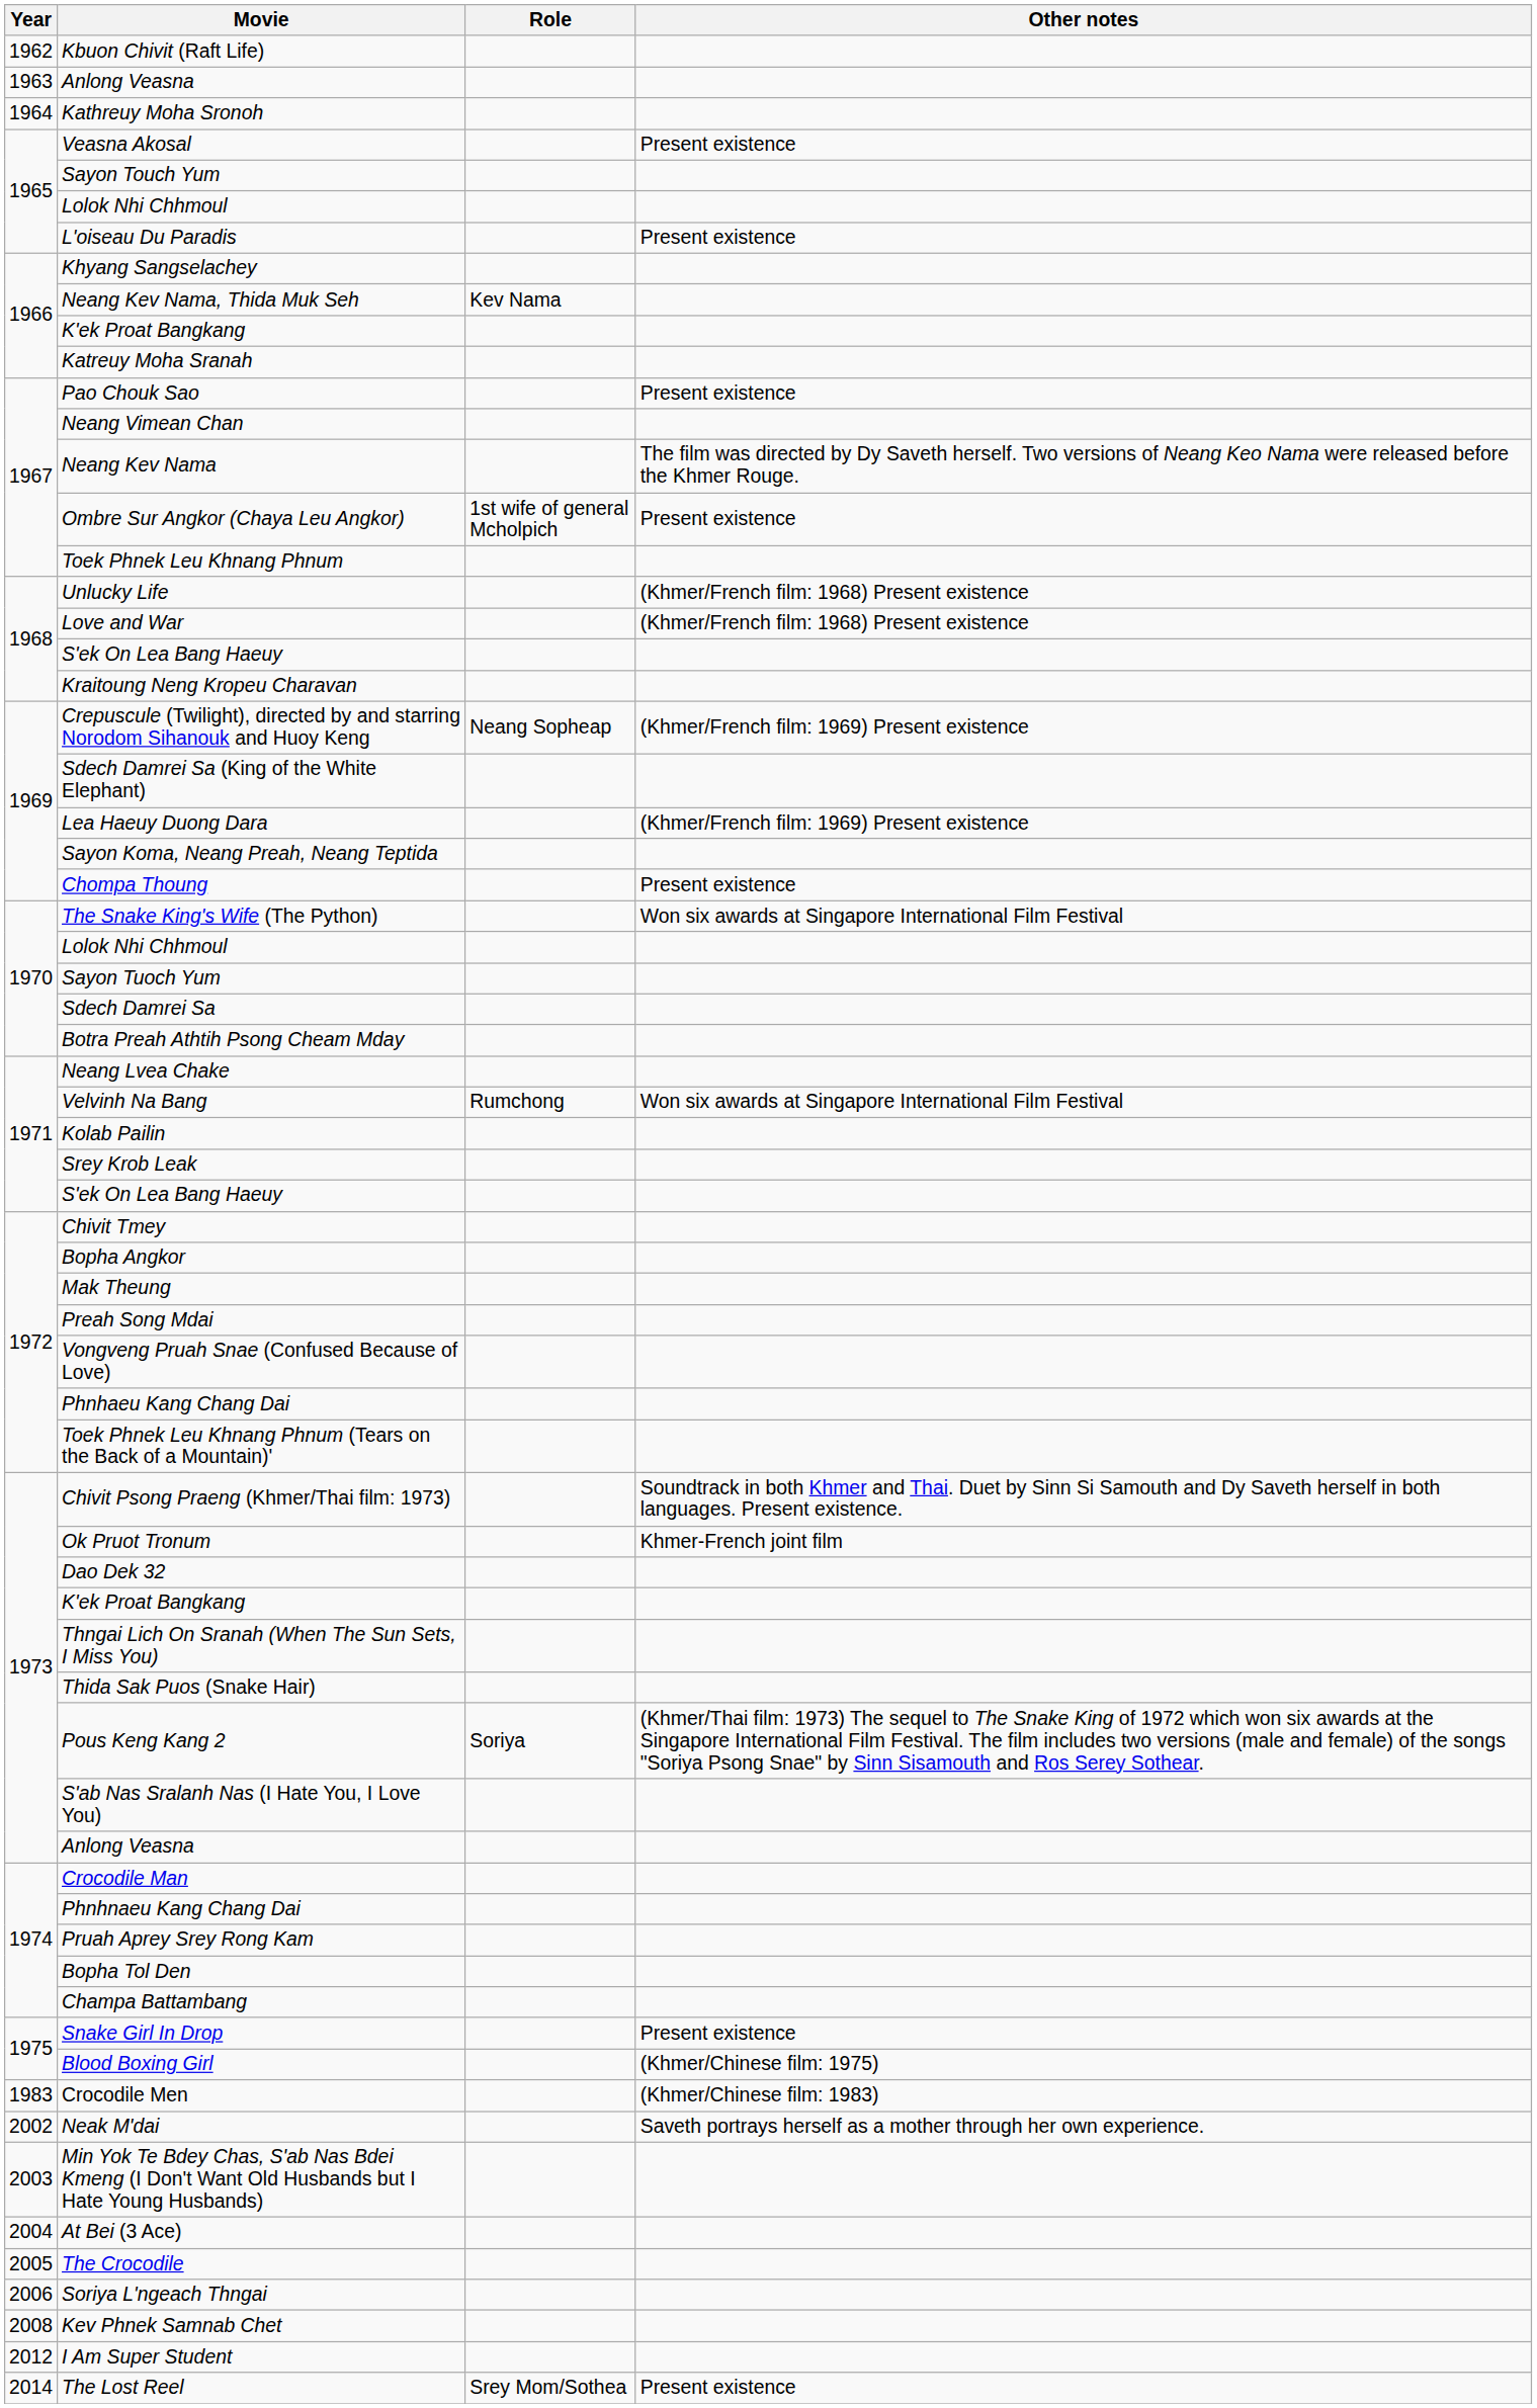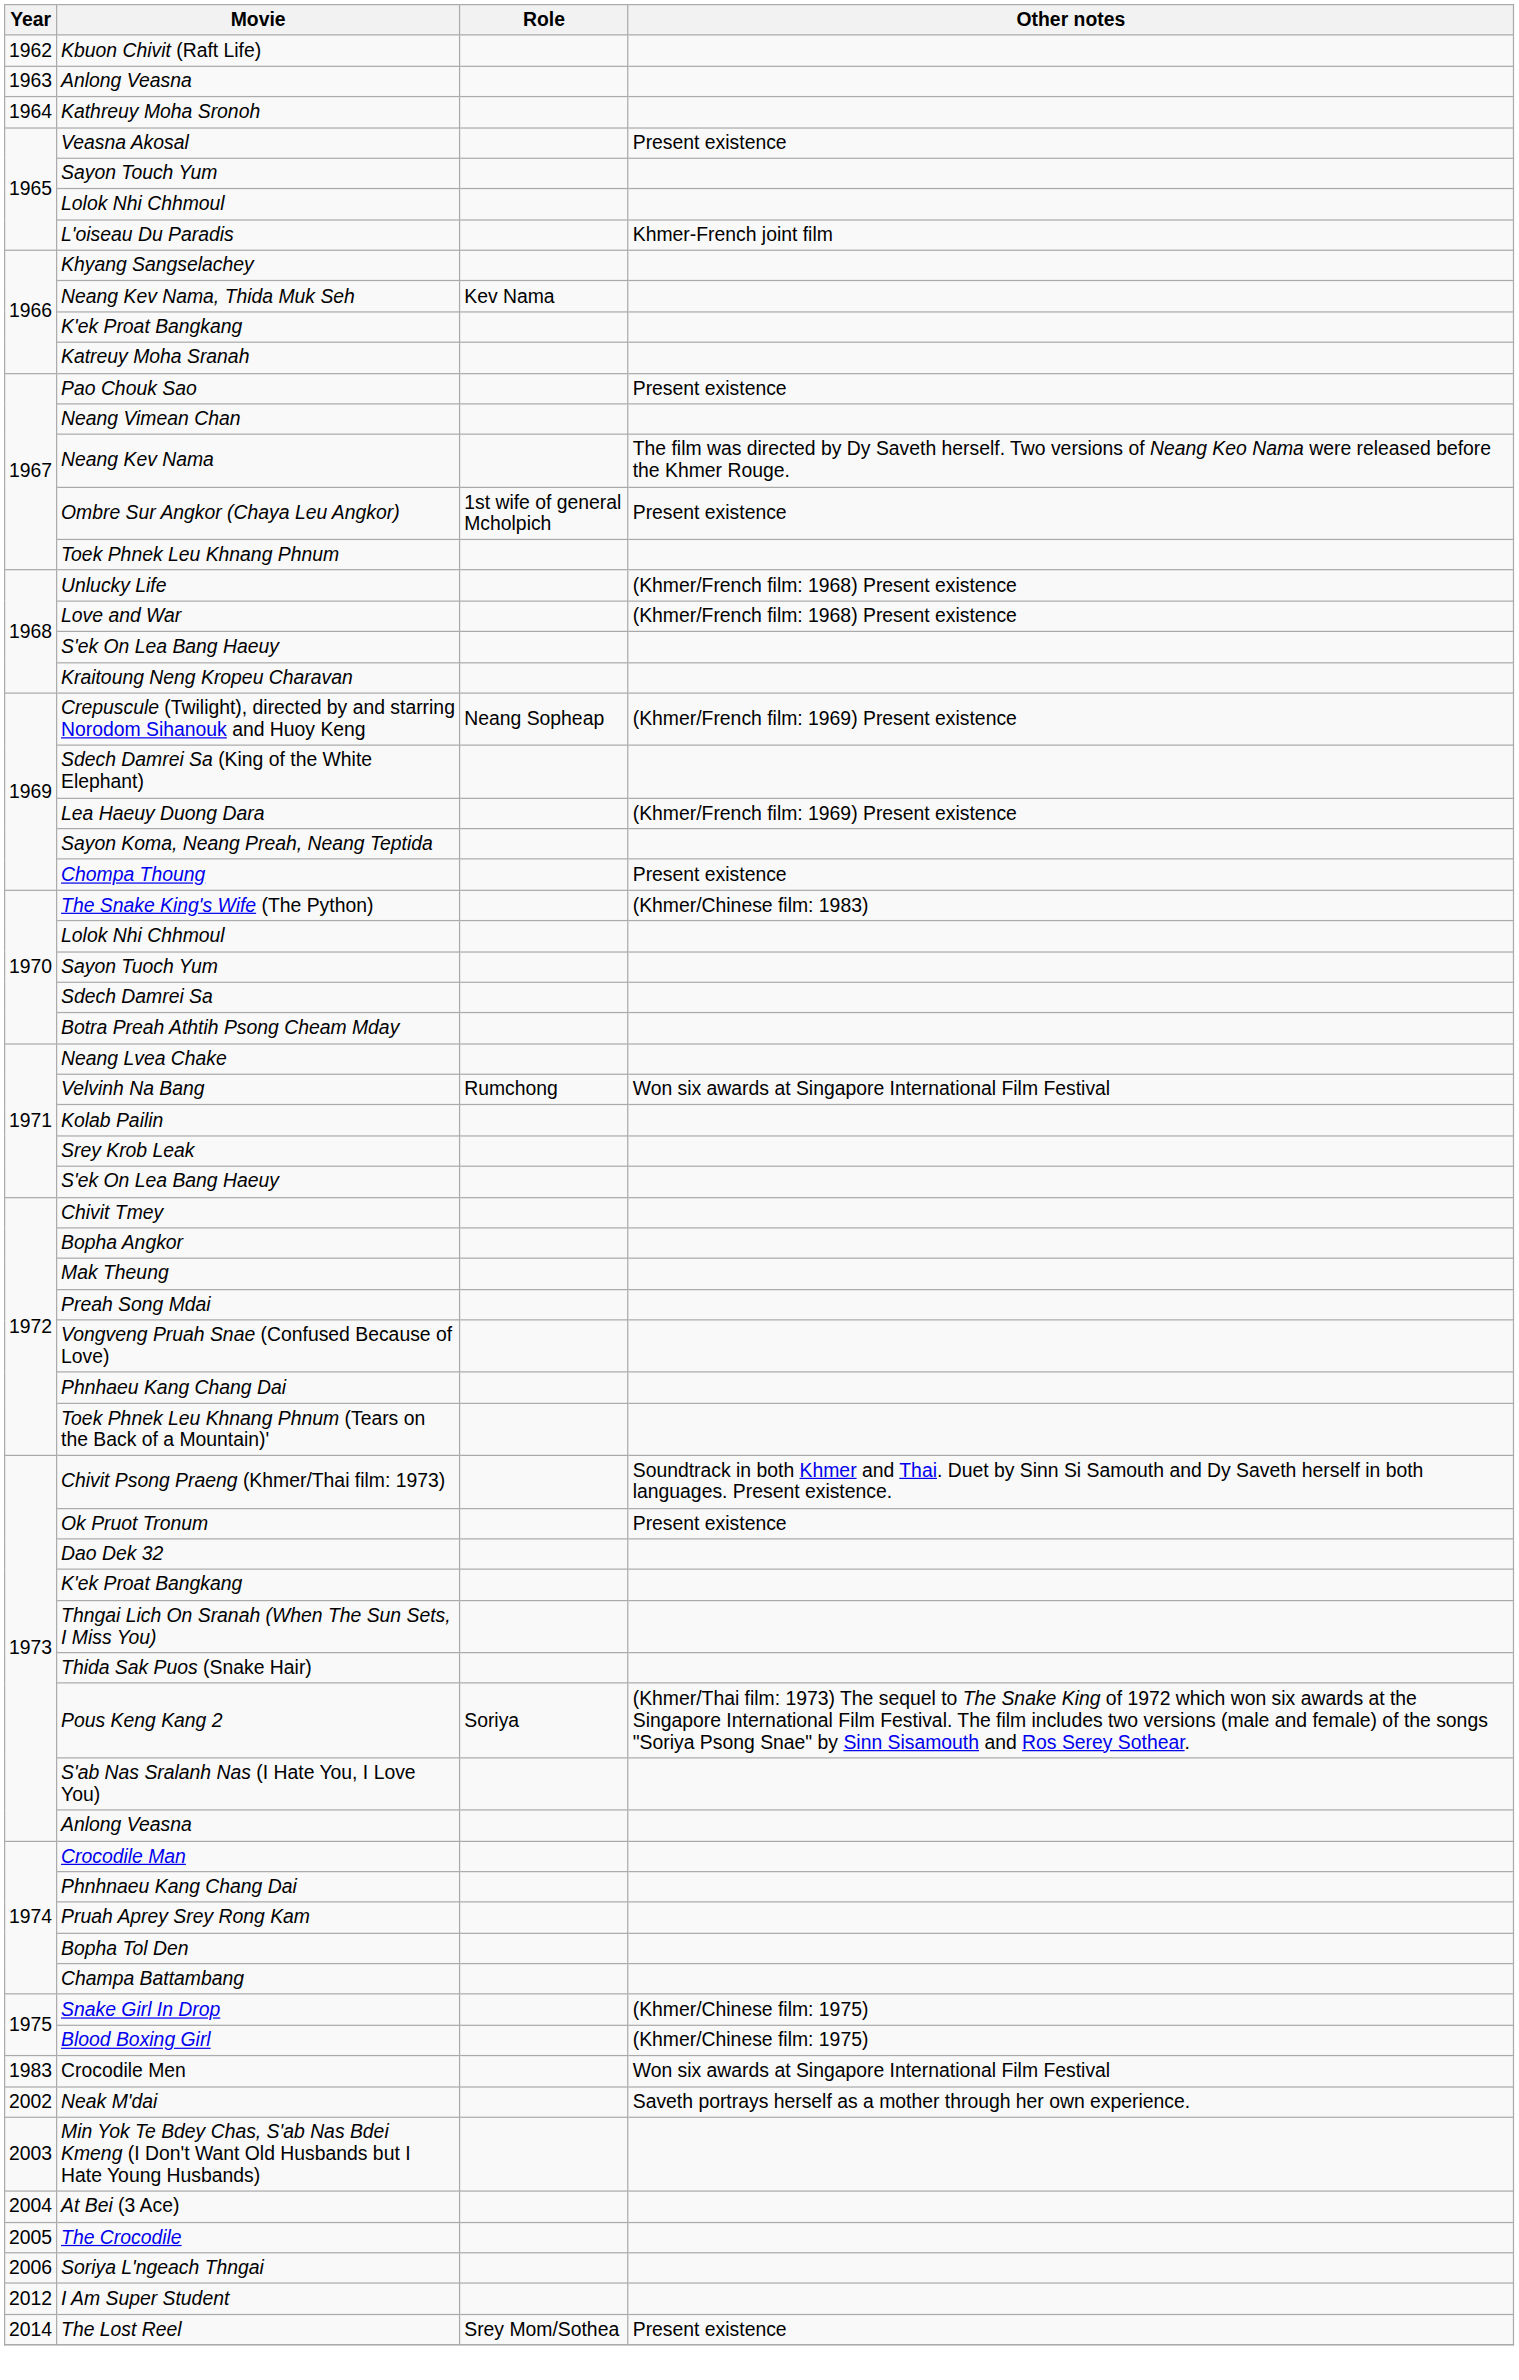 <table class="wikitable">
 <tr>
 <th>Year</th>
 <th>Movie</th>
 <th>Role</th>
 <th>Other notes</th>
 </tr>
 <tr>
 <td>1962</td>
 <td><em>Kbuon Chivit</em> (Raft Life)</td>
 <td></td>
 <td></td>
 </tr>
 <tr>
 <td>1963</td>
 <td><em>Anlong Veasna</em></td>
 <td></td>
 <td></td>
 </tr>
 <tr>
 <td>1964</td>
 <td><em>Kathreuy Moha Sronoh</em></td>
 <td></td>
 <td></td>
 </tr>
 <tr>
 <td rowspan=4>1965</td>
 <td><em>Veasna Akosal</em></td>
 <td></td>
 <td>Present existence</td>
 </tr>
 <tr>
 <td><em>Sayon Touch Yum</em></td>
 <td></td>
 <td></td>
 </tr>
 <tr>
 <td><em>Lolok Nhi Chhmoul</em></td>
 <td></td>
 <td></td>
 </tr>
 <tr>
 <td><em>L'oiseau Du Paradis</em></td>
 <td></td>
-<td>Present existence</td>
+<td>Khmer-French joint film</td>
 </tr>
 <tr>
 <td rowspan=4>1966</td>
 <td><em>Khyang Sangselachey</em></td>
 <td></td>
 <td></td>
 </tr>
 <tr>
 <td><em>Neang Kev Nama, Thida Muk Seh</em></td>
 <td>Kev Nama</td>
 <td></td>
 </tr>
 <tr>
 <td><em>K'ek Proat Bangkang</em></td>
 <td></td>
 <td></td>
 </tr>
 <tr>
 <td><em>Katreuy Moha Sranah</em></td>
 <td></td>
 <td></td>
 </tr>
 <tr>
 <td rowspan=5>1967</td>
 <td><em>Pao Chouk Sao</em></td>
 <td></td>
 <td>Present existence</td>
 </tr>
 <tr>
 <td><em>Neang Vimean Chan</em></td>
 <td></td>
 <td></td>
 </tr>
 <tr>
 <td><em>Neang Kev Nama</em></td>
 <td></td>
 <td>The film was directed by Dy Saveth herself. Two versions of <em>Neang Keo Nama</em> were released before the Khmer Rouge.</td>
 </tr>
 <tr>
 <td><em>Ombre Sur Angkor (Chaya Leu Angkor)</em></td>
 <td>1st wife of general Mcholpich</td>
 <td>Present existence</td>
 </tr>
 <tr>
 <td><em>Toek Phnek Leu Khnang Phnum</em></td>
 <td></td>
 <td></td>
 </tr>
 <tr>
 <td rowspan=4>1968</td>
 <td><em>Unlucky Life</em></td>
 <td></td>
 <td>(Khmer/French film: 1968) Present existence</td>
 </tr>
 <tr>
 <td><em>Love and War</em></td>
 <td></td>
 <td>(Khmer/French film: 1968) Present existence</td>
 </tr>
 <tr>
 <td><em>S'ek On Lea Bang Haeuy</em></td>
 <td></td>
 <td></td>
 </tr>
 <tr>
 <td><em>Kraitoung Neng Kropeu Charavan</em></td>
 <td></td>
 <td></td>
 </tr>
 <tr>
 <td rowspan=5>1969</td>
 <td><em>Crepuscule</em> (Twilight), directed by and starring <a href='#'>Norodom Sihanouk</a> and Huoy Keng</td>
 <td>Neang Sopheap</td>
 <td>(Khmer/French film: 1969) Present existence</td>
 </tr>
 <tr>
 <td><em>Sdech Damrei Sa</em> (King of the White Elephant)</td>
 <td></td>
 <td></td>
 </tr>
 <tr>
 <td><em>Lea Haeuy Duong Dara</em></td>
 <td></td>
 <td>(Khmer/French film: 1969) Present existence</td>
 </tr>
 <tr>
 <td><em>Sayon Koma, Neang Preah, Neang Teptida</em></td>
 <td></td>
 <td></td>
 </tr>
 <tr>
 <td><em><a href='#'>Chompa Thoung</a></em></td>
 <td></td>
 <td>Present existence</td>
 </tr>
 <tr>
 <td rowspan=5>1970</td>
 <td><em><a href='#'>The Snake King's Wife</a></em> (The Python)</td>
 <td></td>
-<td>Won six awards at Singapore International Film Festival</td>
+<td>(Khmer/Chinese film: 1983)</td>
 </tr>
 <tr>
 <td><em>Lolok Nhi Chhmoul</em></td>
 <td></td>
 <td></td>
 </tr>
 <tr>
 <td><em>Sayon Tuoch Yum</em></td>
 <td></td>
 <td></td>
 </tr>
 <tr>
 <td><em>Sdech Damrei Sa</em></td>
 <td></td>
 <td></td>
 </tr>
 <tr>
 <td><em>Botra Preah Athtih Psong Cheam Mday</em></td>
 <td></td>
 <td></td>
 </tr>
 <tr>
 <td rowspan=5>1971</td>
 <td><em>Neang Lvea Chake</em></td>
 <td></td>
 <td></td>
 </tr>
 <tr>
 <td><em>Velvinh Na Bang</em></td>
 <td>Rumchong</td>
 <td>Won six awards at Singapore International Film Festival</td>
 </tr>
 <tr>
 <td><em>Kolab Pailin</em></td>
 <td></td>
 <td></td>
 </tr>
 <tr>
 <td><em>Srey Krob Leak</em></td>
 <td></td>
 <td></td>
 </tr>
 <tr>
 <td><em>S'ek On Lea Bang Haeuy</em></td>
 <td></td>
 <td></td>
 </tr>
 <tr>
 <td rowspan=7>1972</td>
 <td><em>Chivit Tmey</em></td>
 <td></td>
 <td></td>
 </tr>
 <tr>
 <td><em>Bopha Angkor</em></td>
 <td></td>
 <td></td>
 </tr>
 <tr>
 <td><em>Mak Theung</em></td>
 <td></td>
 <td></td>
 </tr>
 <tr>
 <td><em>Preah Song Mdai</em></td>
 <td></td>
 <td></td>
 </tr>
 <tr>
 <td><em>Vongveng Pruah Snae</em> (Confused Because of Love)</td>
 <td></td>
 <td></td>
 </tr>
 <tr>
 <td><em>Phnhaeu Kang Chang Dai</em></td>
 <td></td>
 <td></td>
 </tr>
 <tr>
 <td><em>Toek Phnek Leu Khnang Phnum</em> (Tears on the Back of a Mountain)'</td>
 <td></td>
 <td></td>
 </tr>
 <tr>
 <td rowspan=9>1973</td>
 <td><em>Chivit Psong Praeng</em> (Khmer/Thai film: 1973)</td>
 <td></td>
 <td>Soundtrack in both <a href='#'>Khmer</a> and <a href='#'>Thai</a>. Duet by Sinn Si Samouth and Dy Saveth herself in both languages. Present existence.</td>
 </tr>
 <tr>
 <td><em>Ok Pruot Tronum</em></td>
 <td></td>
-<td>Khmer-French joint film</td>
+<td>Present existence</td>
 </tr>
 <tr>
 <td><em>Dao Dek 32</em></td>
 <td></td>
 <td></td>
 </tr>
 <tr>
 <td><em>K'ek Proat Bangkang</em></td>
 <td></td>
 <td></td>
 </tr>
 <tr>
 <td><em>Thngai Lich On Sranah (When The Sun Sets, I Miss You)</em></td>
 <td></td>
 <td></td>
 </tr>
 <tr>
 <td><em>Thida Sak Puos</em> (Snake Hair)</td>
 <td></td>
 <td></td>
 </tr>
 <tr>
 <td><em>Pous Keng Kang 2</em></td>
 <td>Soriya</td>
 <td>(Khmer/Thai film: 1973) The sequel to <em>The Snake King</em> of 1972 which won six awards at the Singapore International Film Festival. The film includes two versions (male and female) of the songs "Soriya Psong Snae" by <a href='#'>Sinn Sisamouth</a> and <a href='#'>Ros Serey Sothear</a>.</td>
 </tr>
 <tr>
 <td><em>S'ab Nas Sralanh Nas</em> (I Hate You, I Love You)</td>
 <td></td>
 <td></td>
 </tr>
 <tr>
 <td><em>Anlong Veasna</em></td>
 <td></td>
 <td></td>
 </tr>
 <tr>
 <td rowspan=5>1974</td>
 <td><em><a href='#'>Crocodile Man</a></em></td>
 <td></td>
 <td></td>
 </tr>
 <tr>
 <td><em>Phnhnaeu Kang Chang Dai</em></td>
 <td></td>
 <td></td>
 </tr>
 <tr>
 <td><em>Pruah Aprey Srey Rong Kam</em></td>
 <td></td>
 <td></td>
 </tr>
 <tr>
 <td><em>Bopha Tol Den</em></td>
 <td></td>
 <td></td>
 </tr>
 <tr>
 <td><em>Champa Battambang</em></td>
 <td></td>
 <td></td>
 </tr>
 <tr>
 <td rowspan=2>1975</td>
 <td><em><a href='#'>Snake Girl In Drop</a></em></td>
 <td></td>
-<td>Present existence</td>
+<td>(Khmer/Chinese film: 1975)</td>
 </tr>
 <tr>
 <td><em><a href='#'>Blood Boxing Girl</a></em></td>
 <td></td>
 <td>(Khmer/Chinese film: 1975)</td>
 </tr>
 <tr>
 <td>1983</td>
 <td>Crocodile Men</td>
 <td></td>
-<td>(Khmer/Chinese film: 1983)</td>
+<td>Won six awards at Singapore International Film Festival</td>
 </tr>
 <tr>
 <td>2002</td>
 <td><em>Neak M'dai</em></td>
 <td></td>
 <td>Saveth portrays herself as a mother through her own experience.</td>
 </tr>
 <tr>
 <td>2003</td>
 <td><em>Min Yok Te Bdey Chas, S'ab Nas Bdei Kmeng</em> (I Don't Want Old Husbands but I Hate Young Husbands)</td>
 <td></td>
 <td></td>
 </tr>
 <tr>
 <td>2004</td>
 <td><em>At Bei</em> (3 Ace)</td>
 <td></td>
 <td></td>
 </tr>
 <tr>
 <td>2005</td>
 <td><em><a href='#'>The Crocodile</a></em></td>
 <td></td>
 <td></td>
 </tr>
 <tr>
 <td>2006</td>
 <td><em>Soriya L'ngeach Thngai</em></td>
 <td></td>
 <td></td>
 </tr>
 <tr>
-<td>2008</td>
-<td><em>Kev Phnek Samnab Chet</em></td>
-<td></td>
-<td></td>
-</tr>
-<tr>
 <td>2012</td>
 <td><em>I Am Super Student</em></td>
 <td></td>
 <td></td>
 </tr>
 <tr>
 <td>2014</td>
 <td><em>The Lost Reel</em></td>
 <td>Srey Mom/Sothea</td>
 <td>Present existence</td>
 </tr>
 <tr>
 </tr>
 </table>
